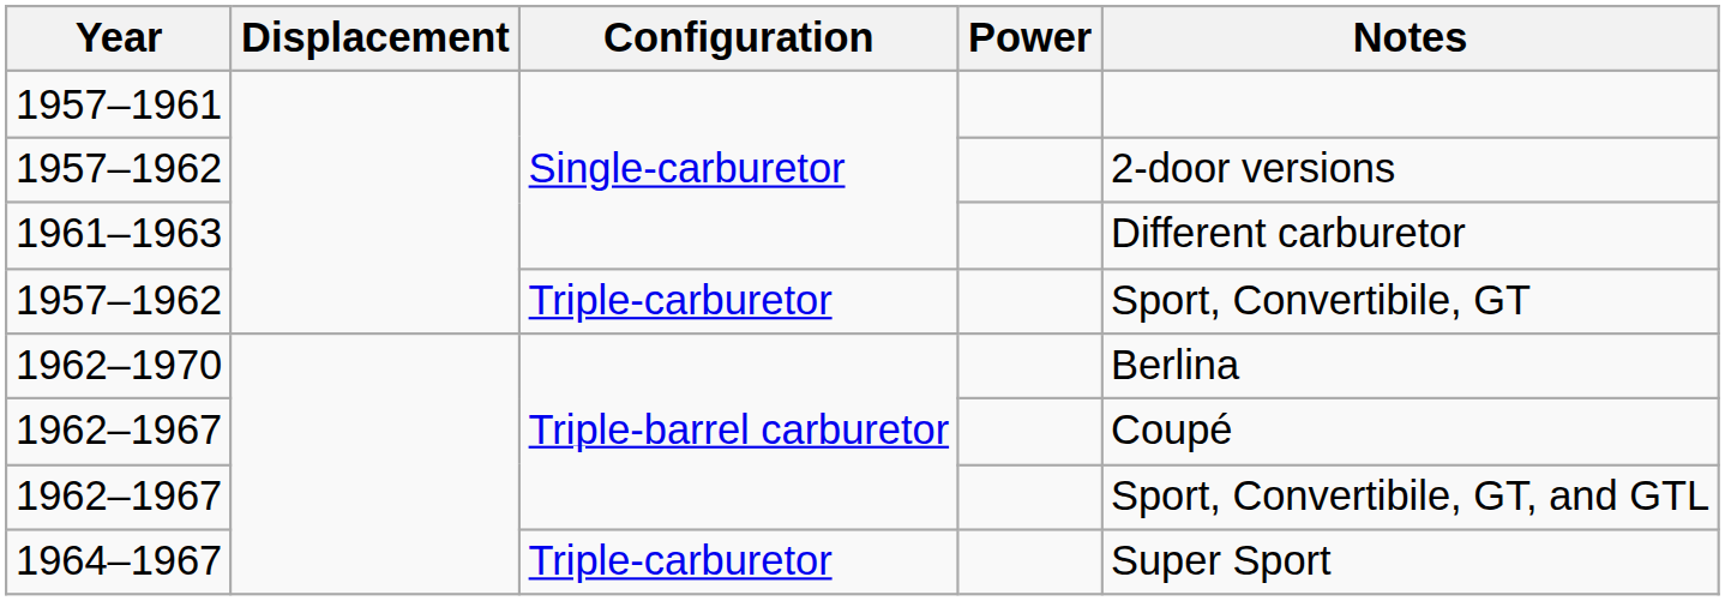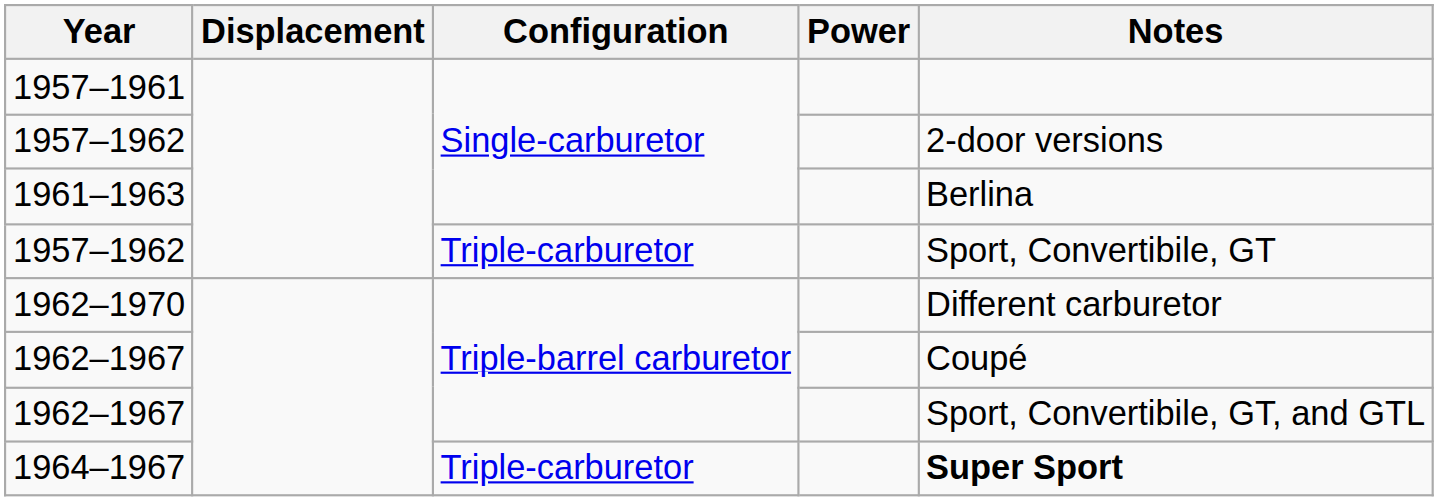 <table class="wikitable" border="1">
 <tr>
 <th>Year</th>
 <th>Displacement</th>
 <th>Configuration</th>
 <th>Power</th>
 <th>Notes</th>
 </tr>
 <tr>
 <td>1957–1961</td>
 <td rowspan=4></td>
 <td rowspan=3><a href='#'>Single-carburetor</a></td>
 <td></td>
 <td></td>
 </tr>
 <tr>
 <td>1957–1962</td>
 <td></td>
 <td>2-door versions</td>
 </tr>
 <tr>
 <td>1961–1963</td>
 <td></td>
-<td>Different carburetor</td>
+<td>Berlina</td>
 </tr>
 <tr>
 <td>1957–1962</td>
 <td><a href='#'>Triple-carburetor</a></td>
 <td></td>
 <td>Sport, Convertibile, GT</td>
 </tr>
 <tr>
 <td>1962–1970</td>
 <td rowspan=4></td>
 <td rowspan=3><a href='#'>Triple-barrel carburetor</a></td>
 <td></td>
-<td>Berlina</td>
+<td>Different carburetor</td>
 </tr>
 <tr>
 <td>1962–1967</td>
 <td></td>
 <td>Coupé</td>
 </tr>
 <tr>
 <td>1962–1967</td>
 <td></td>
 <td>Sport, Convertibile, GT, and GTL</td>
 </tr>
 <tr>
 <td>1964–1967</td>
 <td><a href='#'>Triple-carburetor</a></td>
 <td></td>
-<td>Super Sport</td>
+<td><strong>Super Sport</strong></td>
 </tr>
 </table>
